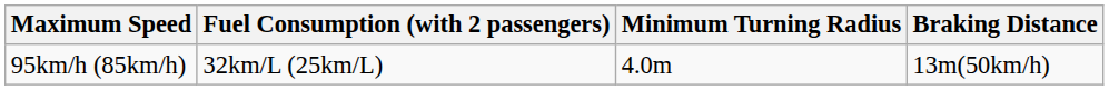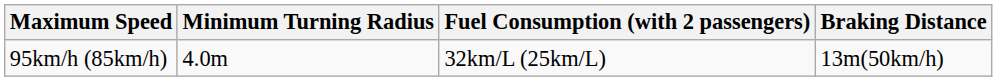 <table class="wikitable">
 <tr>
 <th>Maximum Speed</th>
+<th>Minimum Turning Radius</th>
 <th>Fuel Consumption (with 2 passengers)</th>
-<th>Minimum Turning Radius</th>
 <th>Braking Distance</th>
 </tr>
 <tr>
 <td>95km/h (85km/h)</td>
+<td>4.0m</td>
 <td>32km/L (25km/L)</td>
-<td>4.0m</td>
 <td>13m(50km/h)</td>
 </tr>
 </table>
